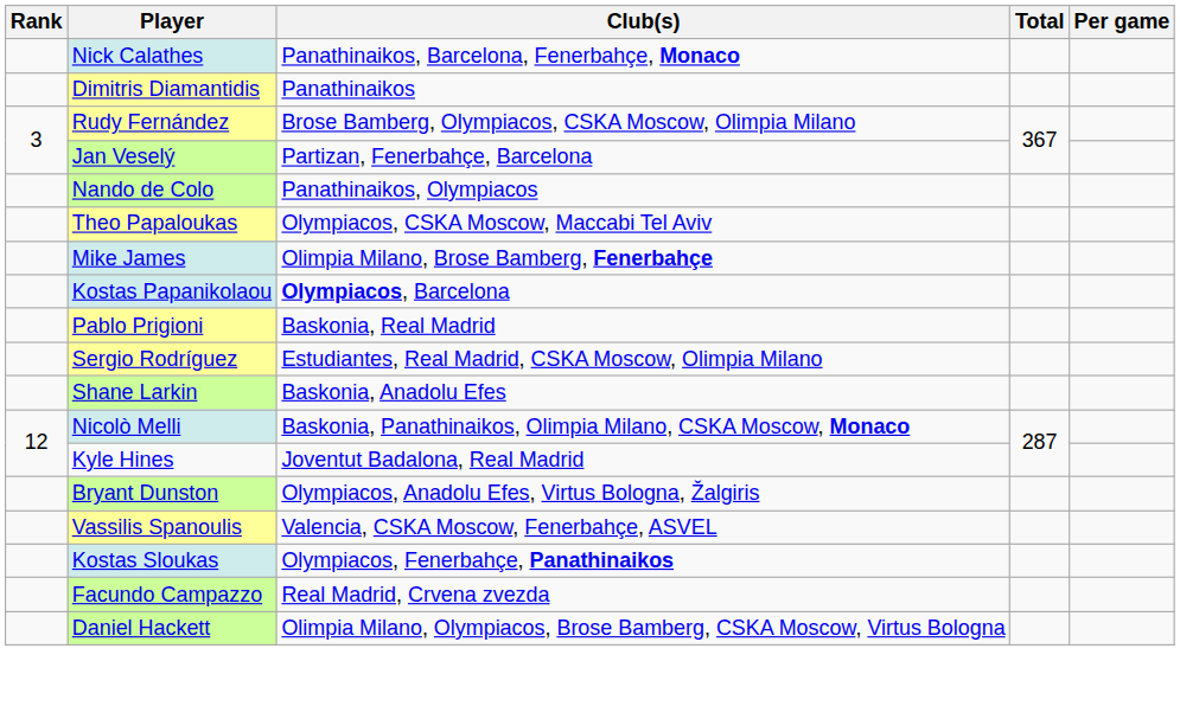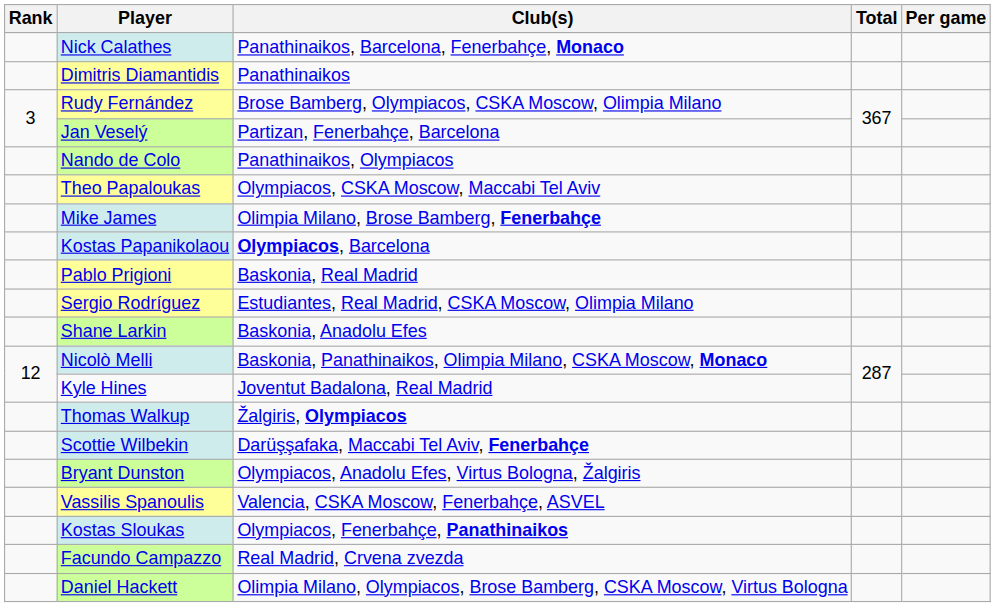 <table class="wikitable sortable">
 <tr>
 <th>Rank</th>
 <th>Player</th>
 <th>Club(s)</th>
 <th>Total</th>
 <th>Per game</th>
 </tr>
 <tr>
 <td></td>
 <td bgcolor="#CFECEC">  <a href='#'>Nick Calathes</a></td>
 <td><a href='#'>Panathinaikos</a>, <a href='#'>Barcelona</a>, <a href='#'>Fenerbahçe</a>, <strong><a href='#'>Monaco</a></strong></td>
 <td></td>
 <td style="text-align:center;"></td>
 </tr>
 <tr>
 <td></td>
 <td bgcolor="#FFFF99"> <a href='#'>Dimitris Diamantidis</a></td>
 <td><a href='#'>Panathinaikos</a></td>
 <td></td>
 <td></td>
 </tr>
 <tr>
 <td rowspan=2 style="text-align:center;">3</td>
 <td bgcolor="#FFFF99"> <a href='#'>Rudy Fernández</a></td>
 <td><a href='#'>Brose Bamberg</a>, <a href='#'>Olympiacos</a>, <a href='#'>CSKA Moscow</a>, <a href='#'>Olimpia Milano</a></td>
 <td rowspan=2 style="text-align:center;">367</td>
 <td></td>
 </tr>
 <tr>
 <td bgcolor="#CCFF99"> <a href='#'>Jan Veselý</a></td>
 <td><a href='#'>Partizan</a>, <a href='#'>Fenerbahçe</a>, <a href='#'>Barcelona</a></td>
 <td style="text-align:center;"></td>
 </tr>
 <tr>
 <td></td>
 <td bgcolor="#CCFF99"> <a href='#'>Nando de Colo</a></td>
 <td><a href='#'>Panathinaikos</a>, <a href='#'>Olympiacos</a></td>
 <td></td>
 <td style="text-align:center;"></td>
 </tr>
 <tr>
 <td></td>
 <td bgcolor="#FFFF99"> <a href='#'>Theo Papaloukas</a></td>
 <td><a href='#'>Olympiacos</a>, <a href='#'>CSKA Moscow</a>, <a href='#'>Maccabi Tel Aviv</a></td>
 <td></td>
 <td></td>
 </tr>
 <tr>
 <td></td>
 <td bgcolor="#CFECEC"> <a href='#'>Mike James</a></td>
 <td><a href='#'>Olimpia Milano</a>, <a href='#'>Brose Bamberg</a>, <strong><a href='#'>Fenerbahçe</a></strong></td>
 <td></td>
 <td style="text-align:center;"></td>
 </tr>
 <tr>
 <td></td>
 <td bgcolor="#CFECEC"> <a href='#'>Kostas Papanikolaou</a></td>
 <td><strong><a href='#'>Olympiacos</a></strong>, <a href='#'>Barcelona</a></td>
 <td></td>
 <td style="text-align:center;"></td>
 </tr>
 <tr>
 <td></td>
 <td bgcolor="#FFFF99">  <a href='#'>Pablo Prigioni</a></td>
 <td><a href='#'>Baskonia</a>, <a href='#'>Real Madrid</a></td>
 <td></td>
 <td></td>
 </tr>
 <tr>
 <td></td>
 <td bgcolor="#FFFF99"> <a href='#'>Sergio Rodríguez</a></td>
 <td><a href='#'>Estudiantes</a>, <a href='#'>Real Madrid</a>, <a href='#'>CSKA Moscow</a>, <a href='#'>Olimpia Milano</a></td>
 <td></td>
 <td></td>
 </tr>
 <tr>
 <td></td>
 <td bgcolor="#CCFF99">  <a href='#'>Shane Larkin</a></td>
 <td><a href='#'>Baskonia</a>, <a href='#'>Anadolu Efes</a></td>
 <td></td>
 <td style="text-align:center;"></td>
 </tr>
 <tr>
 <td rowspan=2 style="text-align:center;">12</td>
 <td bgcolor="#CFECEC"> <a href='#'>Nicolò Melli</a></td>
 <td><a href='#'>Baskonia</a>, <a href='#'>Panathinaikos</a>, <a href='#'>Olimpia Milano</a>, <a href='#'>CSKA Moscow</a>, <strong><a href='#'>Monaco</a></strong></td>
 <td rowspan=2 style="text-align:center;">287</td>
 <td style="text-align:center;"></td>
 </tr>
 <tr>
 <td> <a href='#'>Kyle Hines</a></td>
 <td><a href='#'>Joventut Badalona</a>, <a href='#'>Real Madrid</a></td>
 <td></td>
 </tr>
 <tr>
 <td></td>
+<td bgcolor="#CFECEC">  <a href='#'>Thomas Walkup</a></td>
+<td><a href='#'>Žalgiris</a>, <strong><a href='#'>Olympiacos</a></strong></td>
+<td></td>
+<td style="text-align:center;"></td>
+</tr>
+<tr>
+<td></td>
+<td bgcolor="#CFECEC">  <a href='#'>Scottie Wilbekin</a></td>
+<td><a href='#'>Darüşşafaka</a>, <a href='#'>Maccabi Tel Aviv</a>, <strong><a href='#'>Fenerbahçe</a></strong></td>
+<td></td>
+<td style="text-align:center;"></td>
+</tr>
+<tr>
+<td></td>
 <td bgcolor="#CCFF99">  <a href='#'>Bryant Dunston</a></td>
 <td><a href='#'>Olympiacos</a>, <a href='#'>Anadolu Efes</a>, <a href='#'>Virtus Bologna</a>, <a href='#'>Žalgiris</a></td>
 <td></td>
 <td style="text-align:center;"></td>
 </tr>
 <tr>
 <td></td>
 <td bgcolor="#FFFF99"> <a href='#'>Vassilis Spanoulis</a></td>
 <td><a href='#'>Valencia</a>, <a href='#'>CSKA Moscow</a>, <a href='#'>Fenerbahçe</a>, <a href='#'>ASVEL</a></td>
 <td></td>
 <td></td>
 </tr>
 <tr>
 <td></td>
 <td bgcolor="#CFECEC"> <a href='#'>Kostas Sloukas</a></td>
 <td><a href='#'>Olympiacos</a>, <a href='#'>Fenerbahçe</a>, <strong><a href='#'>Panathinaikos</a></strong></td>
 <td></td>
 <td style="text-align:center;"></td>
 </tr>
 <tr>
 <td></td>
 <td bgcolor="#CCFF99"> <a href='#'>Facundo Campazzo</a></td>
 <td><a href='#'>Real Madrid</a>, <a href='#'>Crvena zvezda</a></td>
 <td></td>
 <td style="text-align:center;"></td>
 </tr>
 <tr>
 <td></td>
 <td bgcolor="#CCFF99">  <a href='#'>Daniel Hackett</a></td>
 <td><a href='#'>Olimpia Milano</a>, <a href='#'>Olympiacos</a>, <a href='#'>Brose Bamberg</a>, <a href='#'>CSKA Moscow</a>, <a href='#'>Virtus Bologna</a></td>
 <td></td>
 <td style="text-align:center;"></td>
 </tr>
 </table>
